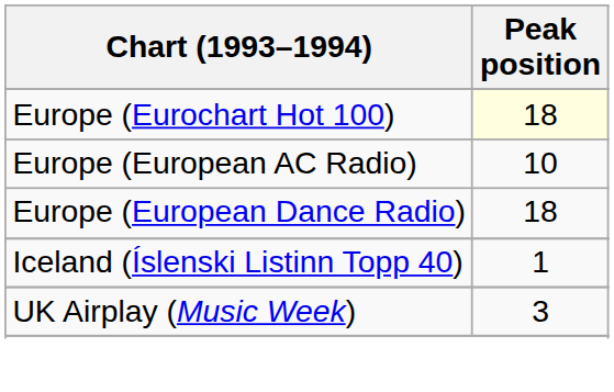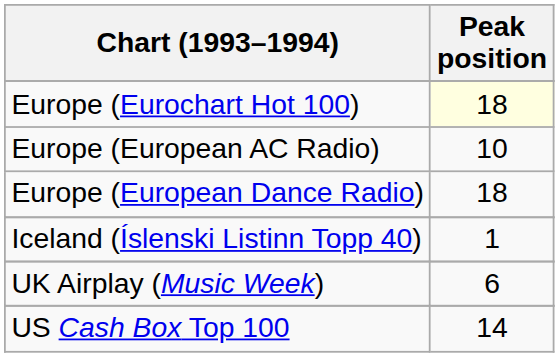 <table class="wikitable sortable">
 <tr>
 <th>Chart (1993–1994)</th>
 <th>Peak<br>position</th>
 </tr>
 <tr>
 </tr>
 <tr>
 </tr>
 <tr>
 </tr>
 <tr>
 </tr>
 <tr>
 </tr>
 <tr>
 <td>Europe (<a href='#'>Eurochart Hot 100</a>)</td>
 <td align="center" style="background: lightyellow;">18</td>
 </tr>
 <tr>
 <td>Europe (European AC Radio)</td>
 <td align="center">10</td>
 </tr>
 <tr>
 <td>Europe (<a href='#'>European Dance Radio</a>)</td>
 <td align="center">18</td>
 </tr>
 <tr>
 </tr>
 <tr>
 </tr>
 <tr>
 <td>Iceland (<a href='#'>Íslenski Listinn Topp 40</a>)</td>
 <td align="center">1</td>
 </tr>
 <tr>
 </tr>
 <tr>
 </tr>
 <tr>
 </tr>
 <tr>
 </tr>
 <tr>
 <td>UK Airplay (<em><a href='#'>Music Week</a></em>)</td>
-<td align="center">3</td>
+<td align="center">6</td>
 </tr>
 <tr>
 </tr>
 <tr>
 </tr>
 <tr>
 </tr>
 <tr>
 </tr>
+<tr>
+<td>US <a href='#'><em>Cash Box</em> Top 100</a></td>
+<td align="center">14</td>
+</tr>
 </table>
